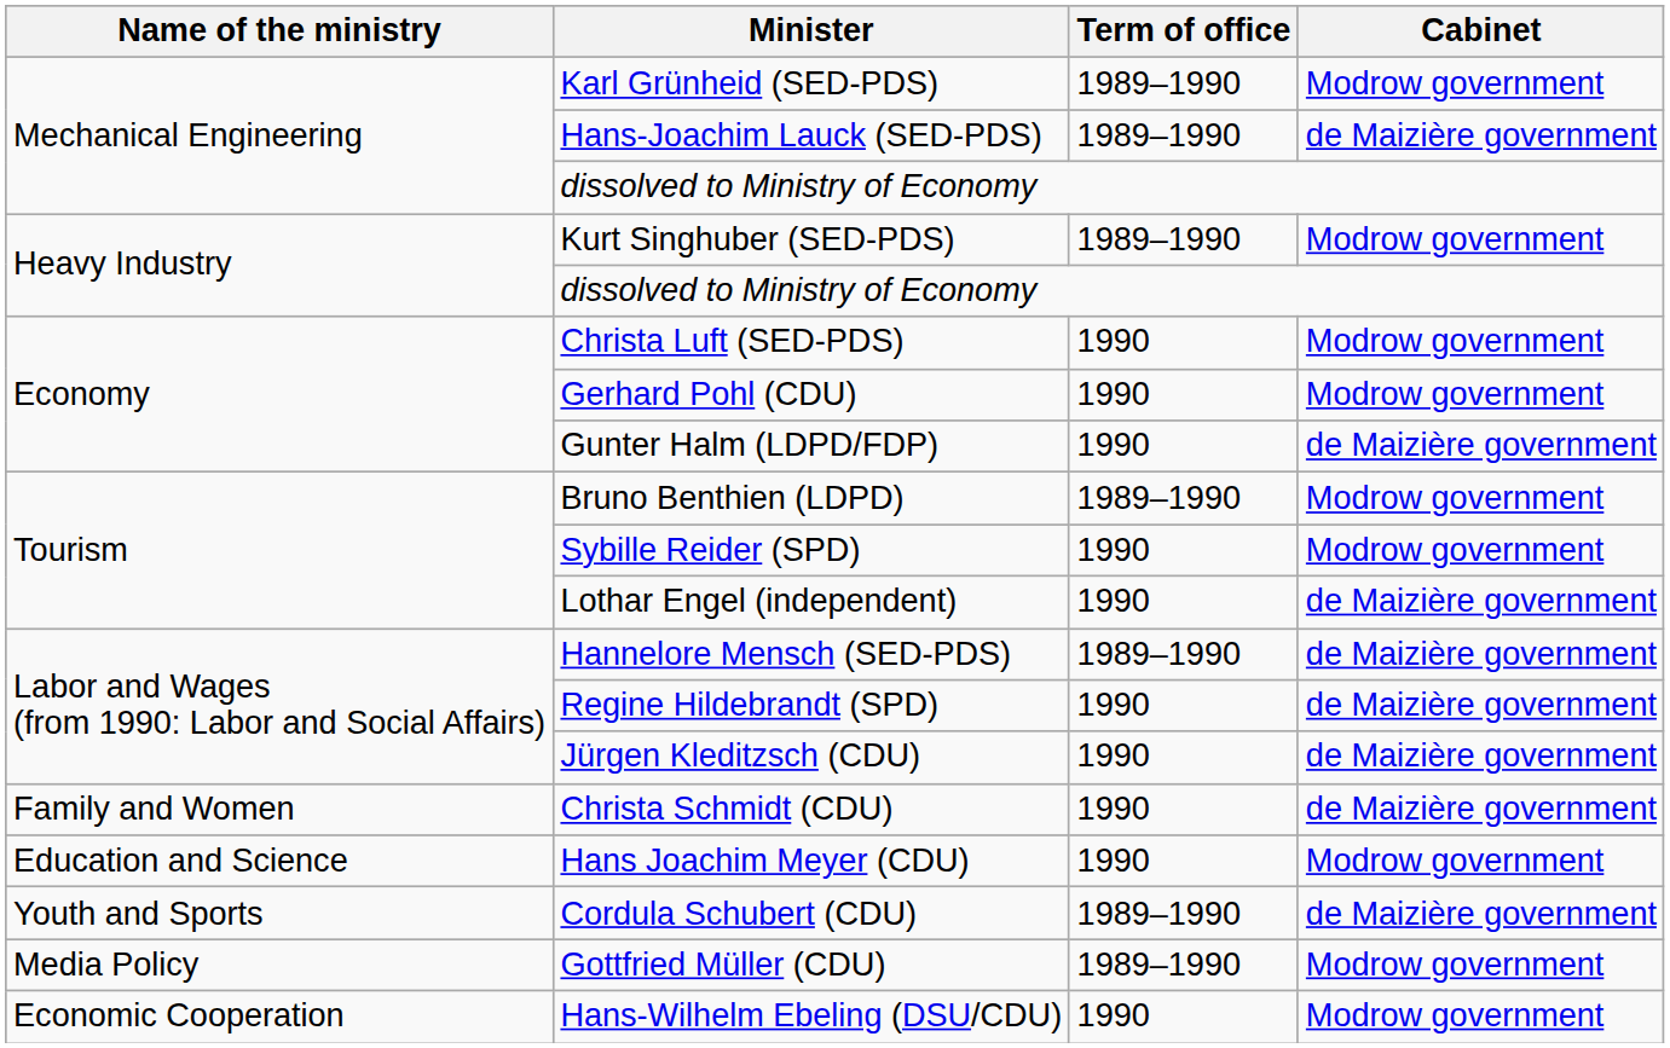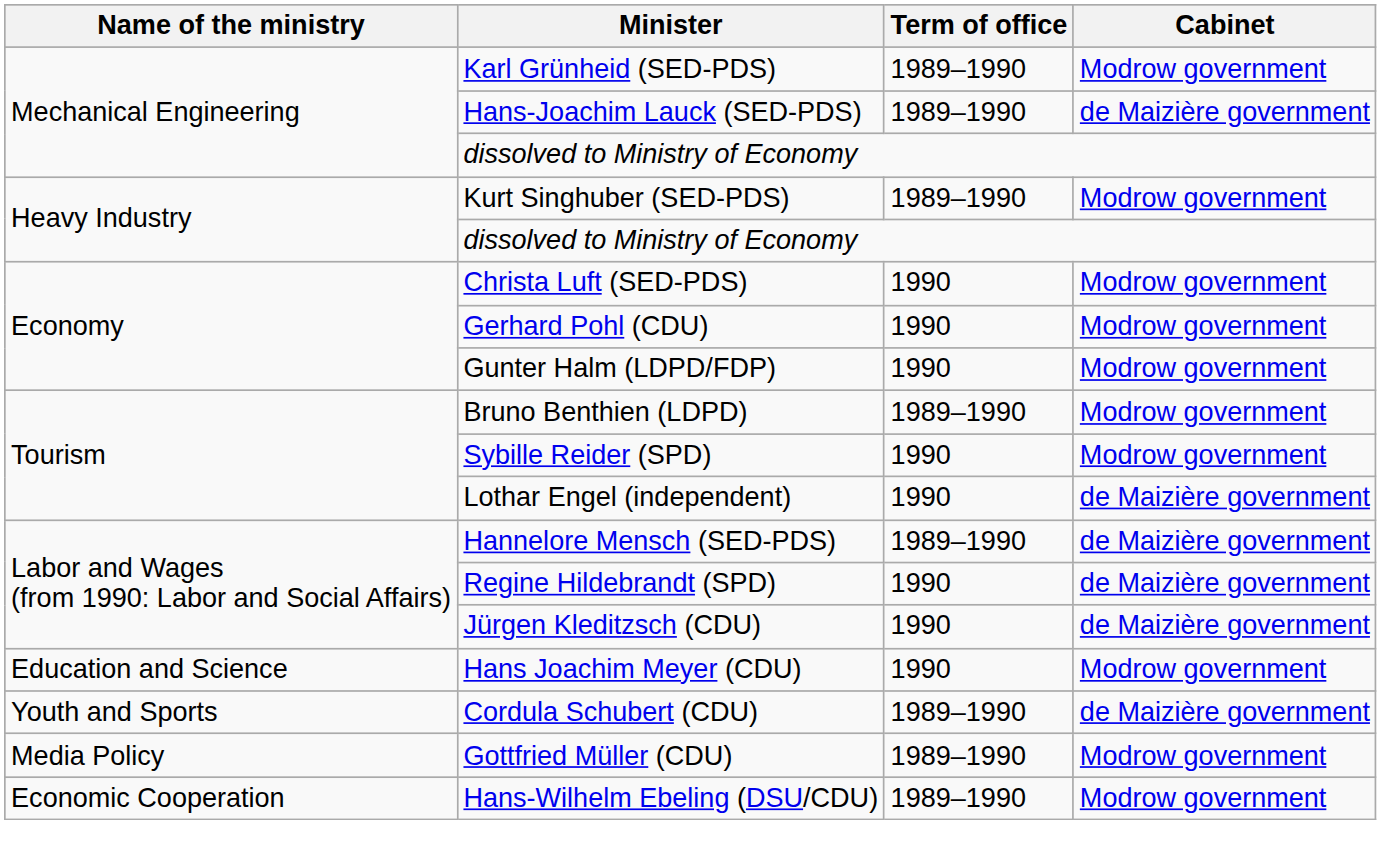 <table class="wikitable sortable">
 <tr>
 <th>Name of the ministry</th>
 <th>Minister</th>
 <th>Term of office</th>
 <th>Cabinet</th>
 </tr>
 <tr>
 <td rowspan="3">Mechanical Engineering</td>
 <td><a href='#'>Karl Grünheid</a> (SED-PDS)</td>
 <td>1989–1990</td>
 <td><a href='#'>Modrow government</a></td>
 </tr>
 <tr>
 <td><a href='#'>Hans-Joachim Lauck</a> (SED-PDS)</td>
 <td>1989–1990</td>
 <td><a href='#'>de Maizière government</a></td>
 </tr>
 <tr>
 <td colspan="3"><em>dissolved to Ministry of Economy</em></td>
 </tr>
 <tr>
 <td rowspan="2">Heavy Industry</td>
 <td>Kurt Singhuber (SED-PDS)</td>
 <td>1989–1990</td>
 <td><a href='#'>Modrow government</a></td>
 </tr>
 <tr>
 <td colspan="3"><em>dissolved to Ministry of Economy</em></td>
 </tr>
 <tr>
 <td rowspan="3">Economy</td>
 <td><a href='#'>Christa Luft</a> (SED-PDS)</td>
 <td>1990</td>
 <td><a href='#'>Modrow government</a></td>
 </tr>
 <tr>
 <td><a href='#'>Gerhard Pohl</a> (CDU)</td>
 <td>1990</td>
 <td><a href='#'>Modrow government</a></td>
 </tr>
 <tr>
 <td>Gunter Halm (LDPD/FDP) </td>
 <td>1990</td>
-<td><a href='#'>de Maizière government</a></td>
+<td><a href='#'>Modrow government</a></td>
 </tr>
 <tr>
 <td rowspan="3">Tourism</td>
 <td>Bruno Benthien (LDPD)</td>
 <td>1989–1990</td>
 <td><a href='#'>Modrow government</a></td>
 </tr>
 <tr>
 <td><a href='#'>Sybille Reider</a> (SPD)</td>
 <td>1990</td>
 <td><a href='#'>Modrow government</a></td>
 </tr>
 <tr>
 <td>Lothar Engel (independent) </td>
 <td>1990</td>
 <td><a href='#'>de Maizière government</a></td>
 </tr>
 <tr>
 <td rowspan="3">Labor and Wages<br>(from 1990: Labor and Social Affairs)</td>
 <td><a href='#'>Hannelore Mensch</a> (SED-PDS)</td>
 <td>1989–1990</td>
 <td><a href='#'>de Maizière government</a></td>
 </tr>
 <tr>
 <td><a href='#'>Regine Hildebrandt</a> (SPD)</td>
 <td>1990</td>
 <td><a href='#'>de Maizière government</a></td>
 </tr>
 <tr>
 <td><a href='#'>Jürgen Kleditzsch</a> (CDU) </td>
 <td>1990</td>
 <td><a href='#'>de Maizière government</a></td>
 </tr>
 <tr>
-<td>Family and Women</td>
-<td><a href='#'>Christa Schmidt</a> (CDU)</td>
-<td>1990</td>
-<td><a href='#'>de Maizière government</a></td>
-</tr>
-<tr>
 <td>Education and Science</td>
 <td><a href='#'>Hans Joachim Meyer</a> (CDU)</td>
 <td>1990</td>
 <td><a href='#'>Modrow government</a></td>
 </tr>
 <tr>
 <td>Youth and Sports</td>
 <td><a href='#'>Cordula Schubert</a> (CDU)</td>
 <td>1989–1990</td>
 <td><a href='#'>de Maizière government</a></td>
 </tr>
 <tr>
 <td>Media Policy</td>
 <td><a href='#'>Gottfried Müller</a> (CDU)</td>
 <td>1989–1990</td>
 <td><a href='#'>Modrow government</a></td>
 </tr>
 <tr>
 <td>Economic Cooperation</td>
 <td><a href='#'>Hans-Wilhelm Ebeling</a> (<a href='#'>DSU</a>/CDU)</td>
-<td>1990</td>
+<td>1989–1990</td>
 <td><a href='#'>Modrow government</a></td>
 </tr>
 </table>
